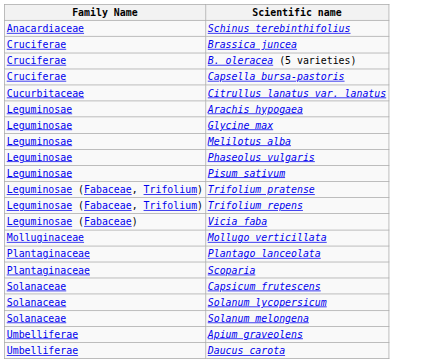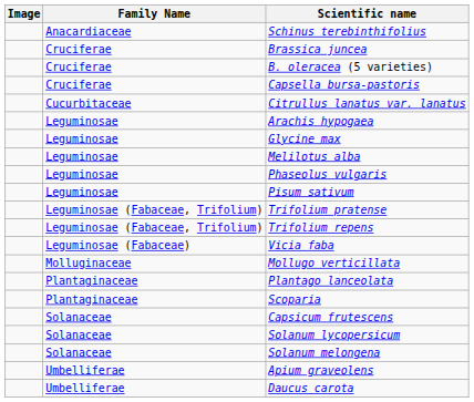 <table class="wikitable sortable" style=>
 <tr>
+<th>Image</th>
 <th>Family Name</th>
 <th>Scientific name</th>
 </tr>
 <tr>
+<td></td>
 <td><a href='#'>Anacardiaceae</a></td>
 <td><em><a href='#'>Schinus terebinthifolius</a></em></td>
 </tr>
 <tr>
+<td></td>
 <td><a href='#'>Cruciferae</a></td>
 <td><em><a href='#'>Brassica juncea</a></em></td>
 </tr>
 <tr>
+<td></td>
 <td><a href='#'>Cruciferae</a></td>
 <td><em><a href='#'>B. oleracea</a></em> (5 varieties)</td>
 </tr>
 <tr>
+<td></td>
 <td><a href='#'>Cruciferae</a></td>
 <td><em><a href='#'>Capsella bursa-pastoris</a></em></td>
 </tr>
 <tr>
+<td></td>
 <td><a href='#'>Cucurbitaceae</a></td>
 <td><em><a href='#'>Citrullus lanatus var. lanatus</a></em></td>
 </tr>
 <tr>
+<td></td>
 <td><a href='#'>Leguminosae</a></td>
 <td><em><a href='#'>Arachis hypogaea</a></em></td>
 </tr>
 <tr>
+<td></td>
 <td><a href='#'>Leguminosae</a></td>
 <td><em><a href='#'>Glycine max</a></em></td>
 </tr>
 <tr>
+<td></td>
 <td><a href='#'>Leguminosae</a></td>
 <td><em><a href='#'>Melilotus alba</a></em></td>
 </tr>
 <tr>
+<td></td>
 <td><a href='#'>Leguminosae</a></td>
 <td><em><a href='#'>Phaseolus vulgaris</a></em></td>
 </tr>
 <tr>
+<td></td>
 <td><a href='#'>Leguminosae</a></td>
 <td><em><a href='#'>Pisum sativum</a></em></td>
 </tr>
 <tr>
+<td></td>
 <td><a href='#'>Leguminosae</a> (<a href='#'>Fabaceae</a>, <a href='#'>Trifolium</a>)</td>
 <td><em><a href='#'>Trifolium pratense</a></em></td>
 </tr>
 <tr>
+<td></td>
 <td><a href='#'>Leguminosae</a> (<a href='#'>Fabaceae</a>, <a href='#'>Trifolium</a>)</td>
 <td><em><a href='#'>Trifolium repens</a></em></td>
 </tr>
 <tr>
+<td></td>
 <td><a href='#'>Leguminosae</a> (<a href='#'>Fabaceae</a>)</td>
 <td><em><a href='#'>Vicia faba</a></em></td>
 </tr>
 <tr>
+<td></td>
 <td><a href='#'>Molluginaceae</a></td>
 <td><em><a href='#'>Mollugo verticillata</a></em></td>
 </tr>
 <tr>
+<td></td>
 <td><a href='#'>Plantaginaceae</a></td>
 <td><em><a href='#'>Plantago lanceolata</a></em></td>
 </tr>
 <tr>
+<td></td>
 <td><a href='#'>Plantaginaceae</a></td>
 <td><em><a href='#'>Scoparia</a></em></td>
 </tr>
 <tr>
+<td></td>
 <td><a href='#'>Solanaceae</a></td>
 <td><em><a href='#'>Capsicum frutescens</a></em></td>
 </tr>
 <tr>
+<td></td>
 <td><a href='#'>Solanaceae</a></td>
 <td><em><a href='#'>Solanum lycopersicum</a></em></td>
 </tr>
 <tr>
+<td></td>
 <td><a href='#'>Solanaceae</a></td>
 <td><em><a href='#'>Solanum melongena</a></em></td>
 </tr>
 <tr>
+<td></td>
 <td><a href='#'>Umbelliferae</a></td>
 <td><em><a href='#'>Apium graveolens</a></em></td>
 </tr>
 <tr>
+<td></td>
 <td><a href='#'>Umbelliferae</a></td>
 <td><em><a href='#'>Daucus carota</a></em></td>
 </tr>
 </table>
